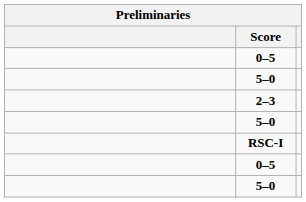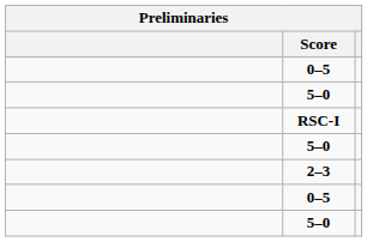 <table class="wikitable" style="text-align: center; font-size:90% ">
 <tr>
 <th colspan=3>Preliminaries</th>
 </tr>
 <tr>
 <th align="right" width="250"></th>
 <th width="60">Score</th>
 <th align=leftwidth="250"></th>
 </tr>
 <tr>
 <td align=left></td>
 <td><strong>0–5</strong></td>
 <td align=left><strong></strong></td>
 </tr>
 <tr>
 <td align=left><strong></strong></td>
 <td><strong>5–0</strong></td>
 <td align=left></td>
 </tr>
 <tr>
+<td align=left><strong></strong></td>
+<td><strong>RSC-I</strong></td>
 <td align=left></td>
-<td><strong>2–3</strong></td>
-<td align=left><strong></strong></td>
 </tr>
 <tr>
 <td align=left><strong></strong></td>
 <td><strong>5–0</strong></td>
 <td align=left></td>
 </tr>
 <tr>
+<td align=left></td>
+<td><strong>2–3</strong></td>
 <td align=left><strong></strong></td>
-<td><strong>RSC-I</strong></td>
-<td align=left></td>
 </tr>
 <tr>
 <td align=left></td>
 <td><strong>0–5</strong></td>
 <td align=left><strong></strong></td>
 </tr>
 <tr>
 <td align=left><strong></strong></td>
 <td><strong>5–0</strong></td>
 <td align=left></td>
 </tr>
 </table>
